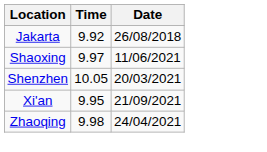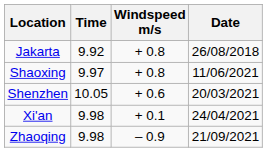 <table class="wikitable" style= "text-align: center">
 <tr>
 <th>Location</th>
 <th>Time</th>
+<th>Windspeed<br>m/s</th>
 <th>Date</th>
 </tr>
 <tr>
 <td><a href='#'>Jakarta</a></td>
 <td>9.92</td>
+<td>+ 0.8</td>
 <td>26/08/2018</td>
 </tr>
 <tr>
 <td><a href='#'>Shaoxing</a></td>
 <td>9.97</td>
+<td>+ 0.8</td>
 <td>11/06/2021</td>
 </tr>
 <tr>
 <td><a href='#'>Shenzhen</a></td>
 <td>10.05</td>
+<td>+ 0.6</td>
 <td>20/03/2021</td>
 </tr>
 <tr>
 <td><a href='#'>Xi'an</a></td>
-<td>9.95</td>
-<td>21/09/2021</td>
+<td>9.98</td>
+<td>+ 0.1</td>
+<td>24/04/2021</td>
 </tr>
 <tr>
 <td><a href='#'>Zhaoqing</a></td>
 <td>9.98</td>
-<td>24/04/2021</td>
+<td>– 0.9</td>
+<td>21/09/2021</td>
 </tr>
 </table>
